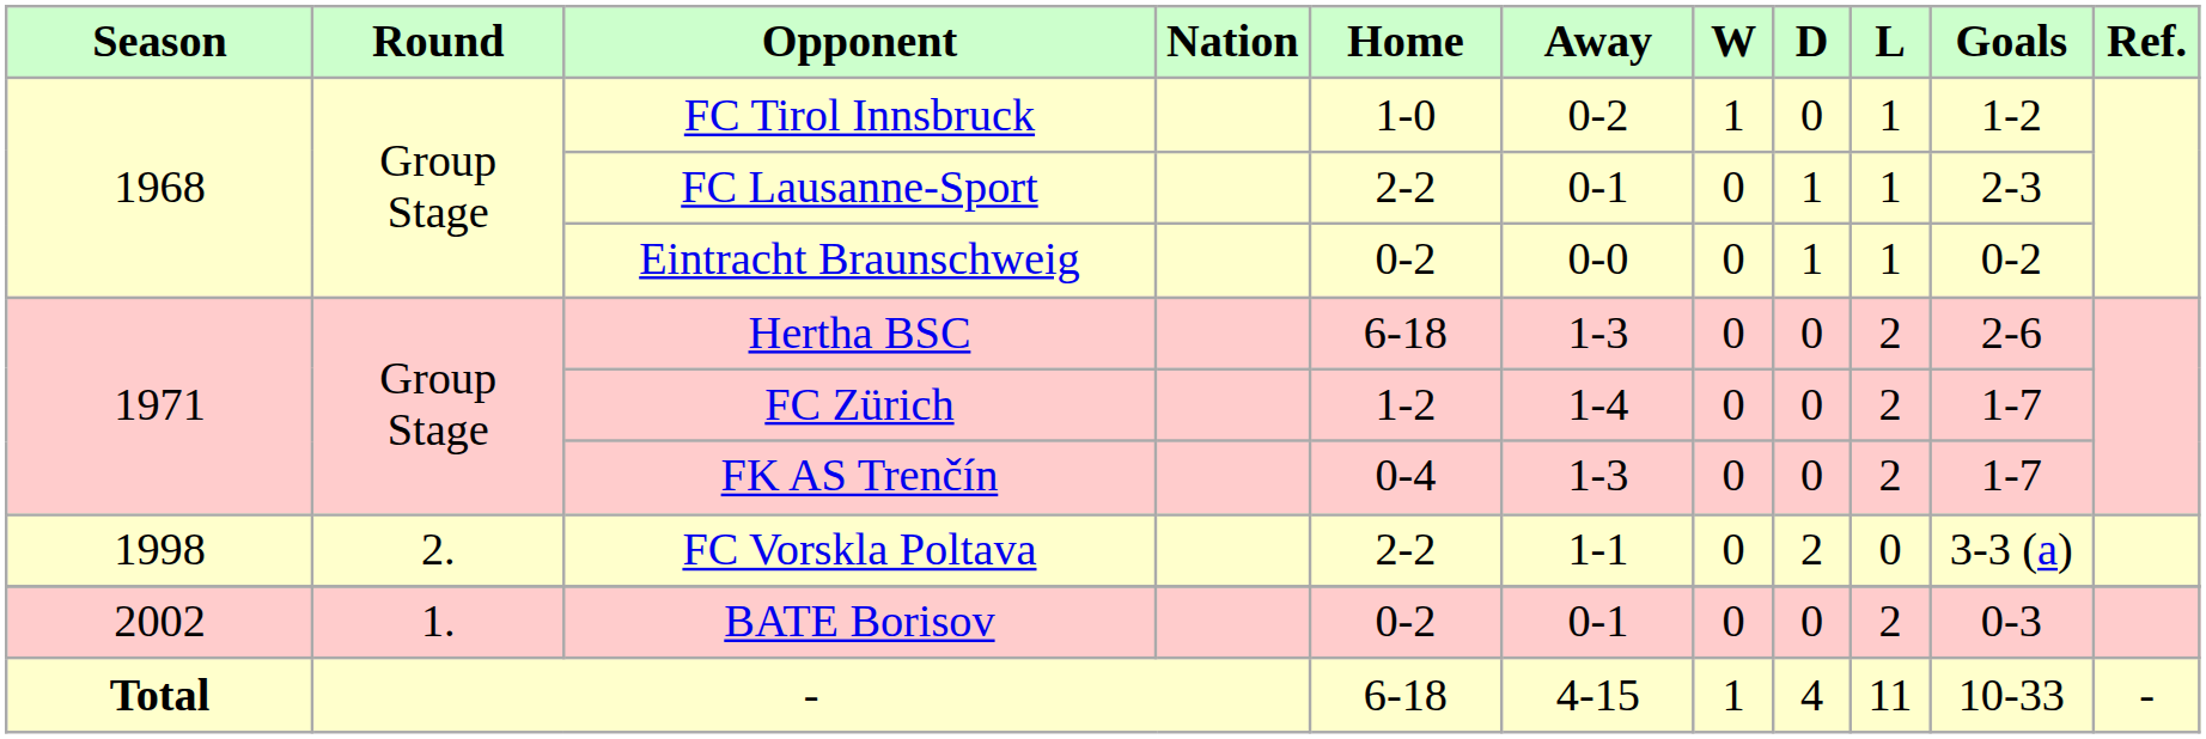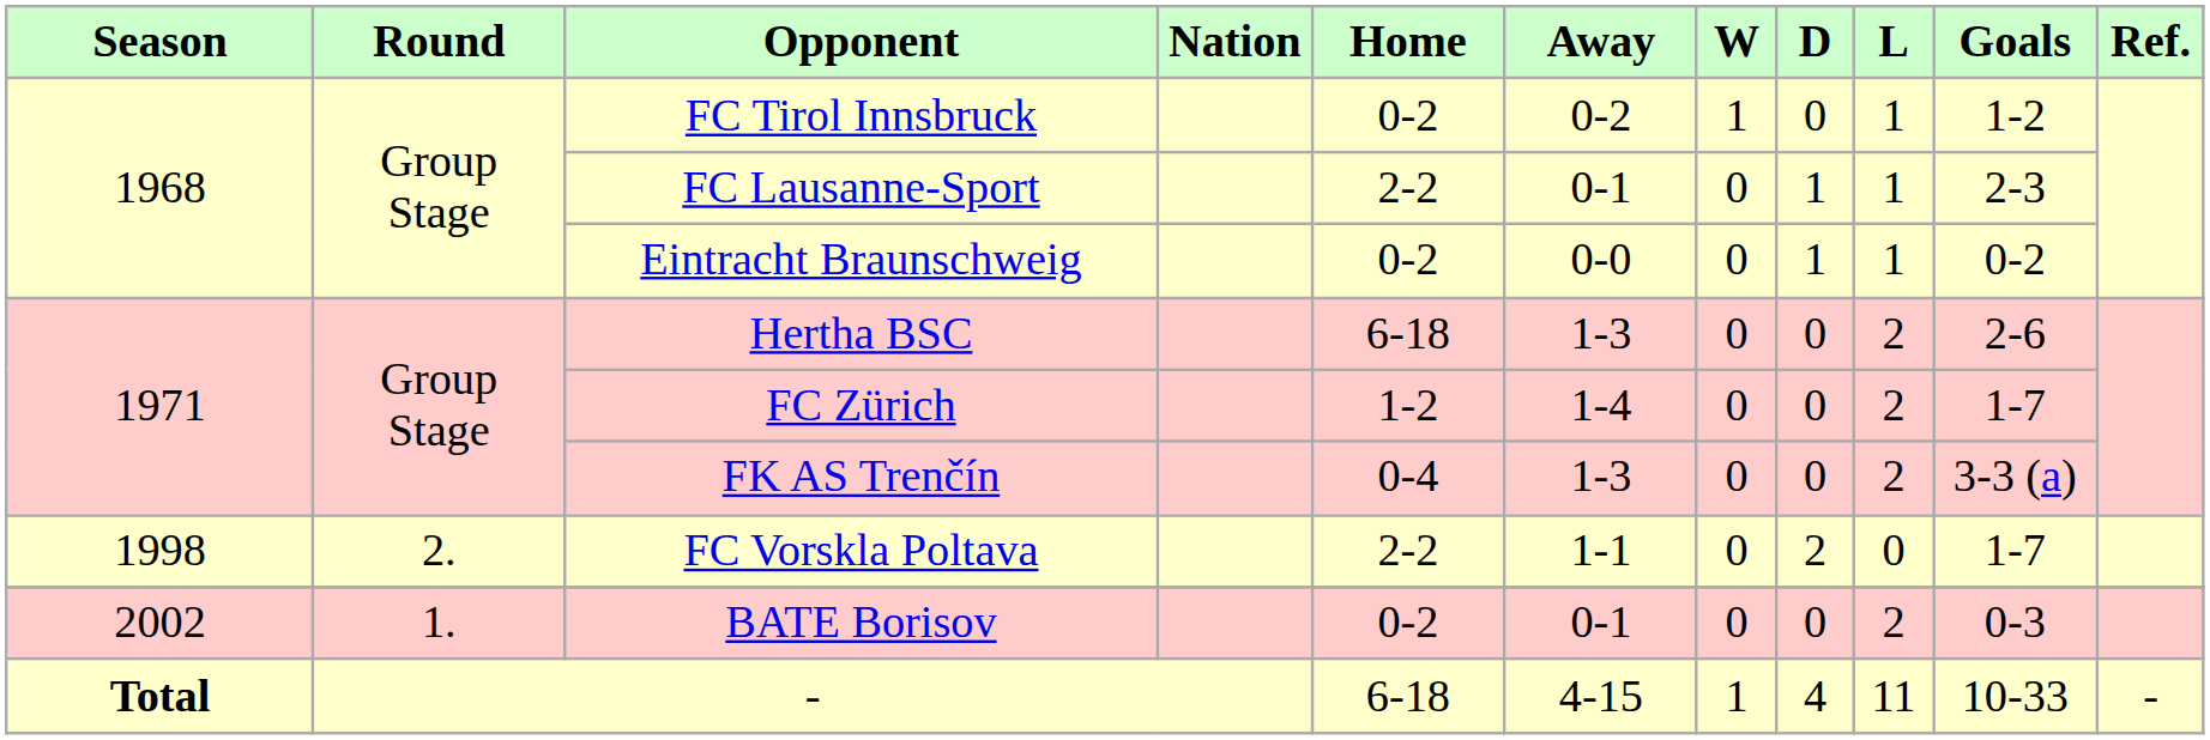 <table class="wikitable">
 <tr style="text-align:center;">
 <th style="width:100px; background:#cfc;">Season</th>
 <th style="width:80px; background:#cfc;">Round</th>
 <th style="width:200px; background:#cfc;">Opponent</th>
 <th style="width:40px; background:#cfc;">Nation</th>
 <th style="width:60px; background:#cfc;">Home</th>
 <th style="width:60px; background:#cfc;">Away</th>
 <th style="width:20px; background:#cfc;">W</th>
 <th style="width:20px; background:#cfc;">D</th>
 <th style="width:20px; background:#cfc;">L</th>
 <th style="width:50px; background:#cfc;">Goals</th>
 <th style="width:30px; background:#cfc;">Ref.</th>
 </tr>
 <tr style="background:#ffc; text-align:center;">
 <td rowspan="3">1968</td>
 <td rowspan="3">Group Stage</td>
 <td><a href='#'>FC Tirol Innsbruck</a></td>
 <td></td>
-<td>1-0</td>
+<td>0-2</td>
 <td>0-2</td>
 <td>1</td>
 <td>0</td>
 <td>1</td>
 <td>1-2</td>
 <td rowspan="3"></td>
 </tr>
 <tr style="background:#ffc; text-align:center;">
 <td><a href='#'>FC Lausanne-Sport</a></td>
 <td></td>
 <td>2-2</td>
 <td>0-1</td>
 <td>0</td>
 <td>1</td>
 <td>1</td>
 <td>2-3</td>
 </tr>
 <tr style="background:#ffc; text-align:center;">
 <td><a href='#'>Eintracht Braunschweig</a></td>
 <td></td>
 <td>0-2</td>
 <td>0-0</td>
 <td>0</td>
 <td>1</td>
 <td>1</td>
 <td>0-2</td>
 </tr>
 <tr style="background:#fcc; text-align:center;">
 <td rowspan="3">1971</td>
 <td rowspan="3">Group Stage</td>
 <td><a href='#'>Hertha BSC</a></td>
 <td></td>
 <td>6-18</td>
 <td>1-3</td>
 <td>0</td>
 <td>0</td>
 <td>2</td>
 <td>2-6</td>
 <td rowspan="3"></td>
 </tr>
 <tr style="background:#fcc; text-align:center;">
 <td><a href='#'>FC Zürich</a></td>
 <td></td>
 <td>1-2</td>
 <td>1-4</td>
 <td>0</td>
 <td>0</td>
 <td>2</td>
 <td>1-7</td>
 </tr>
 <tr style="background:#fcc; text-align:center;">
 <td><a href='#'>FK AS Trenčín</a></td>
 <td></td>
 <td>0-4</td>
 <td>1-3</td>
 <td>0</td>
 <td>0</td>
 <td>2</td>
-<td>1-7</td>
+<td>3-3 (<a href='#'>a</a>)</td>
 </tr>
 <tr style="background:#ffc; text-align:center;">
 <td>1998</td>
 <td>2.</td>
 <td><a href='#'>FC Vorskla Poltava</a></td>
 <td></td>
 <td>2-2</td>
 <td>1-1</td>
 <td>0</td>
 <td>2</td>
 <td>0</td>
-<td>3-3 (<a href='#'>a</a>)</td>
+<td>1-7</td>
 <td></td>
 </tr>
 <tr style="background:#fcc; text-align:center;">
 </tr>
 <tr style="background:#fcc; text-align:center;">
 <td>2002</td>
 <td>1.</td>
 <td><a href='#'>BATE Borisov</a></td>
 <td></td>
 <td>0-2</td>
 <td>0-1</td>
 <td>0</td>
 <td>0</td>
 <td>2</td>
 <td>0-3</td>
 <td></td>
 </tr>
 <tr style="background:#ffc; text-align:center;">
 <td><strong>Total</strong></td>
 <td colspan="3">-</td>
 <td>6-18</td>
 <td>4-15</td>
 <td>1</td>
 <td>4</td>
 <td>11</td>
 <td>10-33</td>
 <td>-</td>
 </tr>
 </table>
